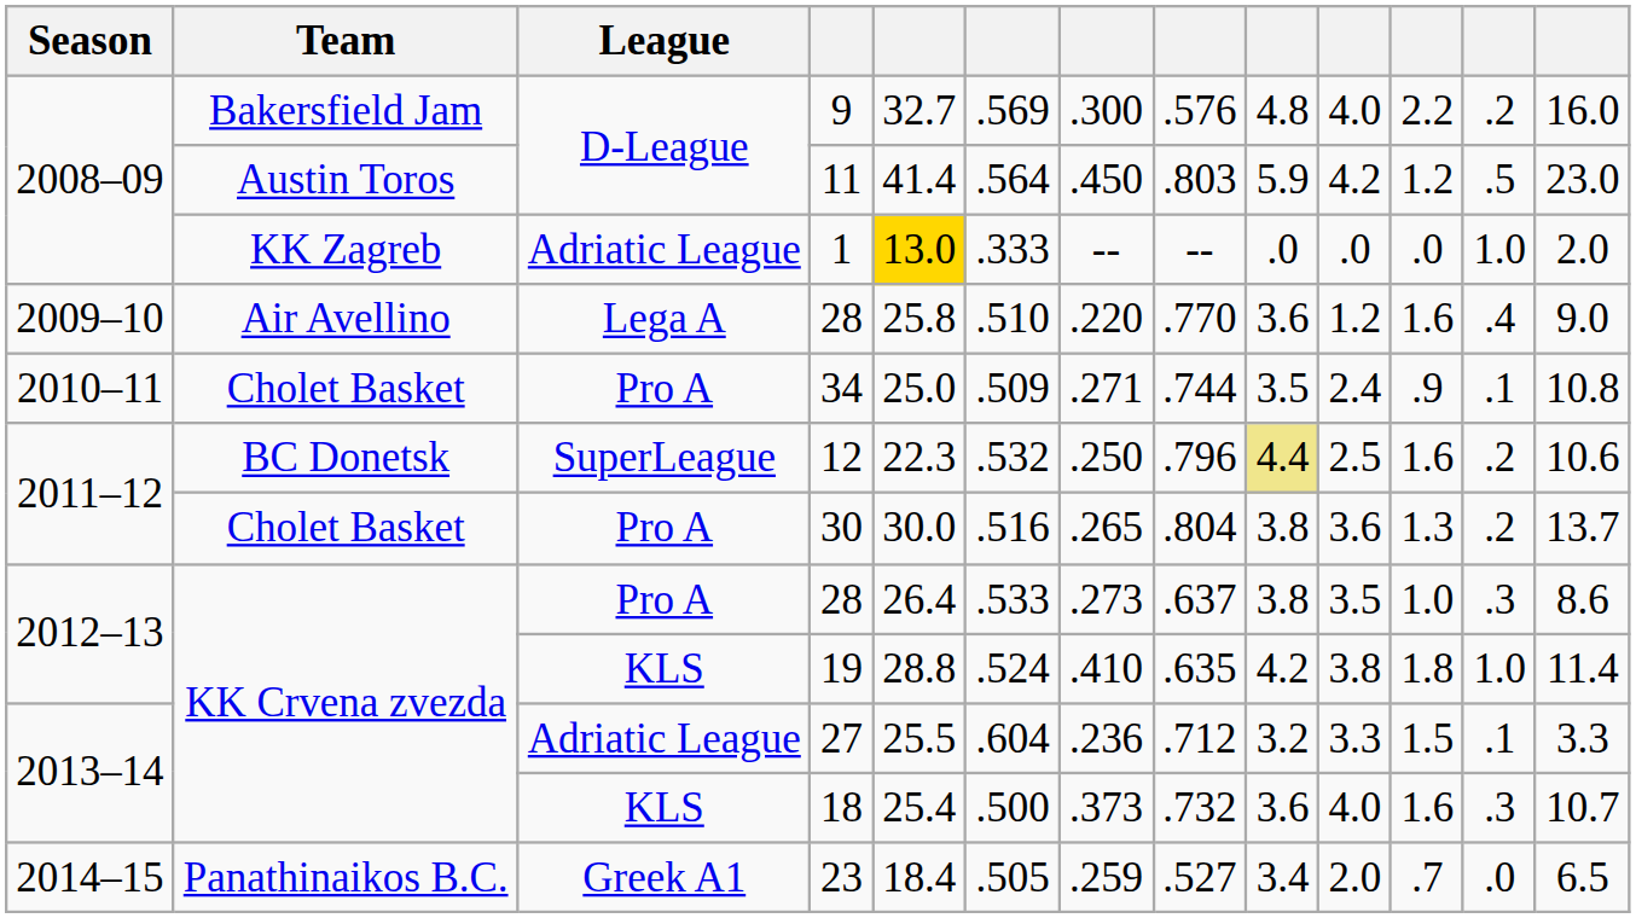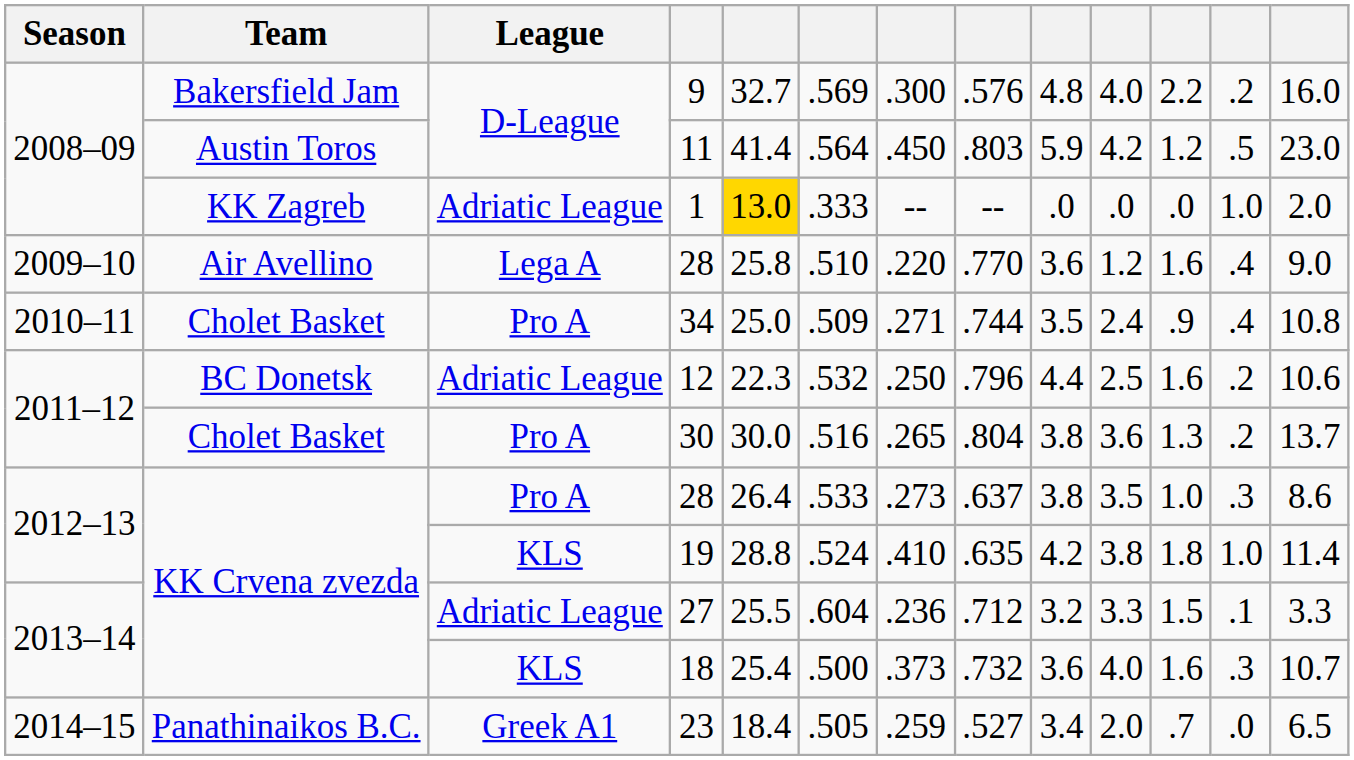 <table class="wikitable sortable" style="font-size:95%; text-align:center;">
 <tr>
 <th>Season</th>
 <th>Team</th>
 <th>League</th>
 <th></th>
 <th></th>
 <th></th>
 <th></th>
 <th></th>
 <th></th>
 <th></th>
 <th></th>
 <th></th>
 <th></th>
 </tr>
 <tr>
 <td rowspan="3">2008–09</td>
 <td><a href='#'>Bakersfield Jam</a></td>
 <td rowspan="2"><a href='#'>D-League</a></td>
 <td>9</td>
 <td>32.7</td>
 <td>.569</td>
 <td>.300</td>
 <td>.576</td>
 <td>4.8</td>
 <td>4.0</td>
 <td>2.2</td>
 <td>.2</td>
 <td>16.0</td>
 </tr>
 <tr>
 <td><a href='#'>Austin Toros</a></td>
 <td>11</td>
 <td>41.4</td>
 <td>.564</td>
 <td>.450</td>
 <td>.803</td>
 <td>5.9</td>
 <td>4.2</td>
 <td>1.2</td>
 <td>.5</td>
 <td>23.0</td>
 </tr>
 <tr>
 <td><a href='#'>KK Zagreb</a></td>
 <td><a href='#'>Adriatic League</a></td>
 <td>1</td>
 <td style="background: gold;">13.0</td>
 <td>.333</td>
 <td>--</td>
 <td>--</td>
 <td>.0</td>
 <td>.0</td>
 <td>.0</td>
 <td>1.0</td>
 <td>2.0</td>
 </tr>
 <tr>
 <td>2009–10</td>
 <td><a href='#'>Air Avellino</a></td>
 <td><a href='#'>Lega A</a></td>
 <td>28</td>
 <td>25.8</td>
 <td>.510</td>
 <td>.220</td>
 <td>.770</td>
 <td>3.6</td>
 <td>1.2</td>
 <td>1.6</td>
 <td>.4</td>
 <td>9.0</td>
 </tr>
 <tr>
 <td>2010–11</td>
 <td><a href='#'>Cholet Basket</a></td>
 <td><a href='#'>Pro A</a></td>
 <td>34</td>
 <td>25.0</td>
 <td>.509</td>
 <td>.271</td>
 <td>.744</td>
 <td>3.5</td>
 <td>2.4</td>
 <td>.9</td>
-<td>.1</td>
+<td>.4</td>
 <td>10.8</td>
 </tr>
 <tr>
 <td rowspan="2">2011–12</td>
 <td><a href='#'>BC Donetsk</a></td>
-<td><a href='#'>SuperLeague</a></td>
+<td><a href='#'>Adriatic League</a></td>
 <td>12</td>
 <td>22.3</td>
 <td>.532</td>
 <td>.250</td>
 <td>.796</td>
-<td style="background: khaki;">4.4</td>
+<td>4.4</td>
 <td>2.5</td>
 <td>1.6</td>
 <td>.2</td>
 <td>10.6</td>
 </tr>
 <tr>
 <td><a href='#'>Cholet Basket</a></td>
 <td><a href='#'>Pro A</a></td>
 <td>30</td>
 <td>30.0</td>
 <td>.516</td>
 <td>.265</td>
 <td>.804</td>
 <td>3.8</td>
 <td>3.6</td>
 <td>1.3</td>
 <td>.2</td>
 <td>13.7</td>
 </tr>
 <tr>
 <td rowspan="2">2012–13</td>
 <td rowspan="4"><a href='#'>KK Crvena zvezda</a></td>
 <td><a href='#'>Pro A</a></td>
 <td>28</td>
 <td>26.4</td>
 <td>.533</td>
 <td>.273</td>
 <td>.637</td>
 <td>3.8</td>
 <td>3.5</td>
 <td>1.0</td>
 <td>.3</td>
 <td>8.6</td>
 </tr>
 <tr>
 <td><a href='#'>KLS</a></td>
 <td>19</td>
 <td>28.8</td>
 <td>.524</td>
 <td>.410</td>
 <td>.635</td>
 <td>4.2</td>
 <td>3.8</td>
 <td>1.8</td>
 <td>1.0</td>
 <td>11.4</td>
 </tr>
 <tr>
 <td rowspan="2">2013–14</td>
 <td><a href='#'>Adriatic League</a></td>
 <td>27</td>
 <td>25.5</td>
 <td>.604</td>
 <td>.236</td>
 <td>.712</td>
 <td>3.2</td>
 <td>3.3</td>
 <td>1.5</td>
 <td>.1</td>
 <td>3.3</td>
 </tr>
 <tr>
 <td><a href='#'>KLS</a></td>
 <td>18</td>
 <td>25.4</td>
 <td>.500</td>
 <td>.373</td>
 <td>.732</td>
 <td>3.6</td>
 <td>4.0</td>
 <td>1.6</td>
 <td>.3</td>
 <td>10.7</td>
 </tr>
 <tr>
 <td>2014–15</td>
 <td><a href='#'>Panathinaikos B.C.</a></td>
 <td><a href='#'>Greek A1</a></td>
 <td>23</td>
 <td>18.4</td>
 <td>.505</td>
 <td>.259</td>
 <td>.527</td>
 <td>3.4</td>
 <td>2.0</td>
 <td>.7</td>
 <td>.0</td>
 <td>6.5</td>
 </tr>
 </table>
